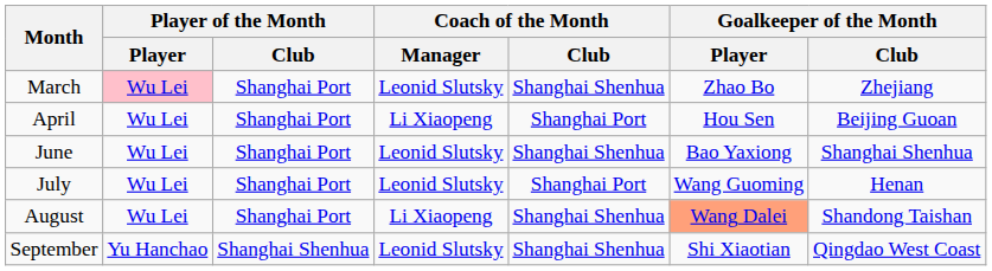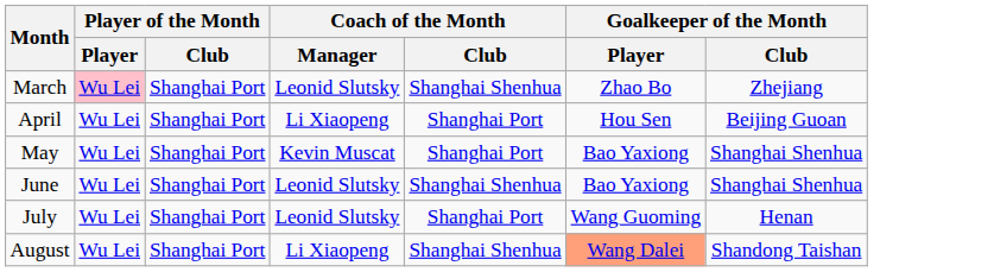 <table class="wikitable" style="text-align:center">
 <tr>
 <th rowspan="2">Month</th>
 <th colspan="2">Player of the Month</th>
 <th colspan="2">Coach of the Month</th>
 <th colspan="2">Goalkeeper of the Month</th>
 </tr>
 <tr>
 <th>Player</th>
 <th>Club</th>
 <th>Manager</th>
 <th>Club</th>
 <th>Player</th>
 <th>Club</th>
 </tr>
 <tr>
 <td>March</td>
 <td style="background: pink;"> <a href='#'>Wu Lei</a></td>
 <td><a href='#'>Shanghai Port</a></td>
 <td> <a href='#'>Leonid Slutsky</a></td>
 <td><a href='#'>Shanghai Shenhua</a></td>
 <td> <a href='#'>Zhao Bo</a></td>
 <td><a href='#'>Zhejiang</a></td>
 </tr>
 <tr>
 <td>April</td>
 <td> <a href='#'>Wu Lei</a></td>
 <td><a href='#'>Shanghai Port</a></td>
 <td> <a href='#'>Li Xiaopeng</a></td>
 <td><a href='#'>Shanghai Port</a></td>
 <td> <a href='#'>Hou Sen</a></td>
 <td><a href='#'>Beijing Guoan</a></td>
 </tr>
 <tr>
+<td>May</td>
+<td> <a href='#'>Wu Lei</a></td>
+<td><a href='#'>Shanghai Port</a></td>
+<td> <a href='#'>Kevin Muscat</a></td>
+<td><a href='#'>Shanghai Port</a></td>
+<td> <a href='#'>Bao Yaxiong</a></td>
+<td><a href='#'>Shanghai Shenhua</a></td>
+</tr>
+<tr>
 <td>June</td>
 <td> <a href='#'>Wu Lei</a></td>
 <td><a href='#'>Shanghai Port</a></td>
 <td> <a href='#'>Leonid Slutsky</a></td>
 <td><a href='#'>Shanghai Shenhua</a></td>
 <td> <a href='#'>Bao Yaxiong</a></td>
 <td><a href='#'>Shanghai Shenhua</a></td>
 </tr>
 <tr>
 <td>July</td>
 <td> <a href='#'>Wu Lei</a></td>
 <td><a href='#'>Shanghai Port</a></td>
 <td> <a href='#'>Leonid Slutsky</a></td>
 <td><a href='#'>Shanghai Port</a></td>
 <td> <a href='#'>Wang Guoming</a></td>
 <td><a href='#'>Henan</a></td>
 </tr>
 <tr>
 <td>August</td>
 <td> <a href='#'>Wu Lei</a></td>
 <td><a href='#'>Shanghai Port</a></td>
 <td> <a href='#'>Li Xiaopeng</a></td>
 <td><a href='#'>Shanghai Shenhua</a></td>
 <td style="background: lightsalmon;"> <a href='#'>Wang Dalei</a></td>
 <td><a href='#'>Shandong Taishan</a></td>
 </tr>
-<tr>
-<td>September</td>
-<td> <a href='#'>Yu Hanchao</a></td>
-<td><a href='#'>Shanghai Shenhua</a></td>
-<td> <a href='#'>Leonid Slutsky</a></td>
-<td><a href='#'>Shanghai Shenhua</a></td>
-<td> <a href='#'>Shi Xiaotian</a></td>
-<td><a href='#'>Qingdao West Coast</a></td>
-</tr>
 </table>
